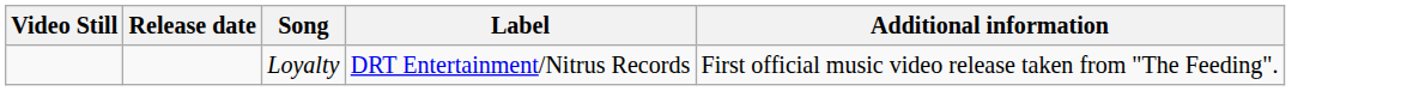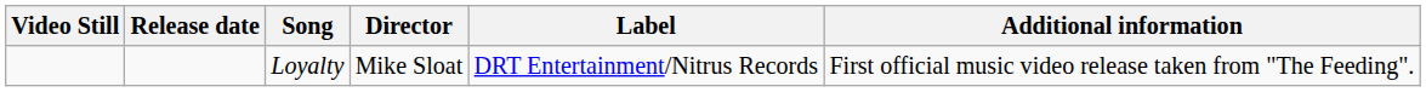 <table class="wikitable" style="font-size: 95%;">
 <tr>
 <th>Video Still</th>
 <th>Release date</th>
 <th>Song</th>
+<th>Director</th>
 <th>Label</th>
 <th>Additional information</th>
 </tr>
 <tr>
 <td></td>
 <td></td>
 <td><em>Loyalty</em></td>
+<td>Mike Sloat</td>
 <td><a href='#'>DRT Entertainment</a>/Nitrus Records</td>
 <td>First official music video release taken from "The Feeding".</td>
 </tr>
 </table>
